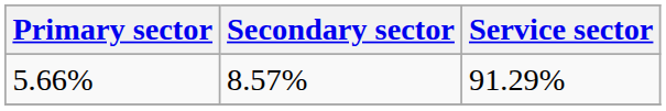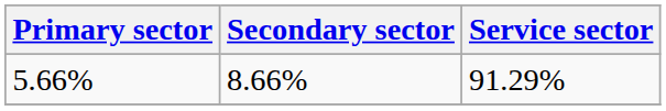 <table class="wikitable" border="1">
 <tr>
 <th><a href='#'>Primary sector</a></th>
 <th><a href='#'>Secondary sector</a></th>
 <th><a href='#'>Service sector</a></th>
 </tr>
 <tr>
 <td>5.66%</td>
-<td>8.57%</td>
+<td>8.66%</td>
 <td>91.29%</td>
 </tr>
 <tr>
 </tr>
 </table>
